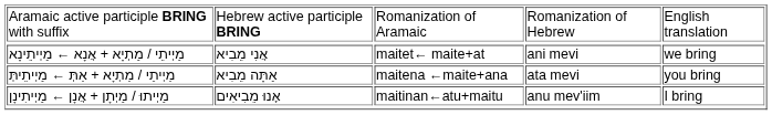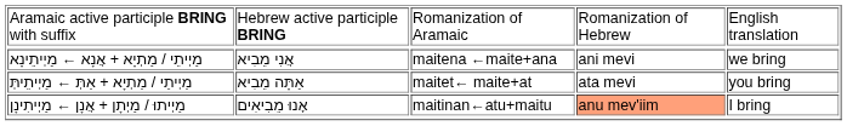 <table border=1>
 <tr>
 <td>Aramaic active participle <strong> BRING </strong> with suffix</td>
 <td>Hebrew active participle <strong> BRING </strong></td>
 <td>Romanization of Aramaic</td>
 <td>Romanization of Hebrew</td>
 <td>English translation</td>
 </tr>
 <tr>
 </tr>
 <tr>
 <td>מַיְיתֵי / מַתְיָא + אֲנָא ← מַיְיתֵינָא</td>
 <td>אֲנִי מֵבִיא</td>
-<td>maitet← maite+at</td>
+<td>maitena  ←maite+ana</td>
 <td>ani mevi</td>
 <td>we bring</td>
 </tr>
 <tr>
 <td>מַיְיתֵי / מַתְיָא +  אַתְּ ← מַיְיתֵיתְּ</td>
 <td>אַתָּה מֵבִיא</td>
-<td>maitena  ←maite+ana</td>
+<td>maitet← maite+at</td>
 <td>ata mevi</td>
 <td>you bring</td>
 </tr>
 <tr>
 <td>מַיְיתוּ / מַיְתָן + אֲנָן ← מַיְיתִינָן</td>
 <td>אָנוּ מֵבִיאִים</td>
 <td>maitinan←atu+maitu</td>
-<td>anu mev'iim</td>
+<td style="background: lightsalmon;">anu mev'iim</td>
 <td>I bring</td>
 </tr>
 <tr>
 </tr>
 </table>
